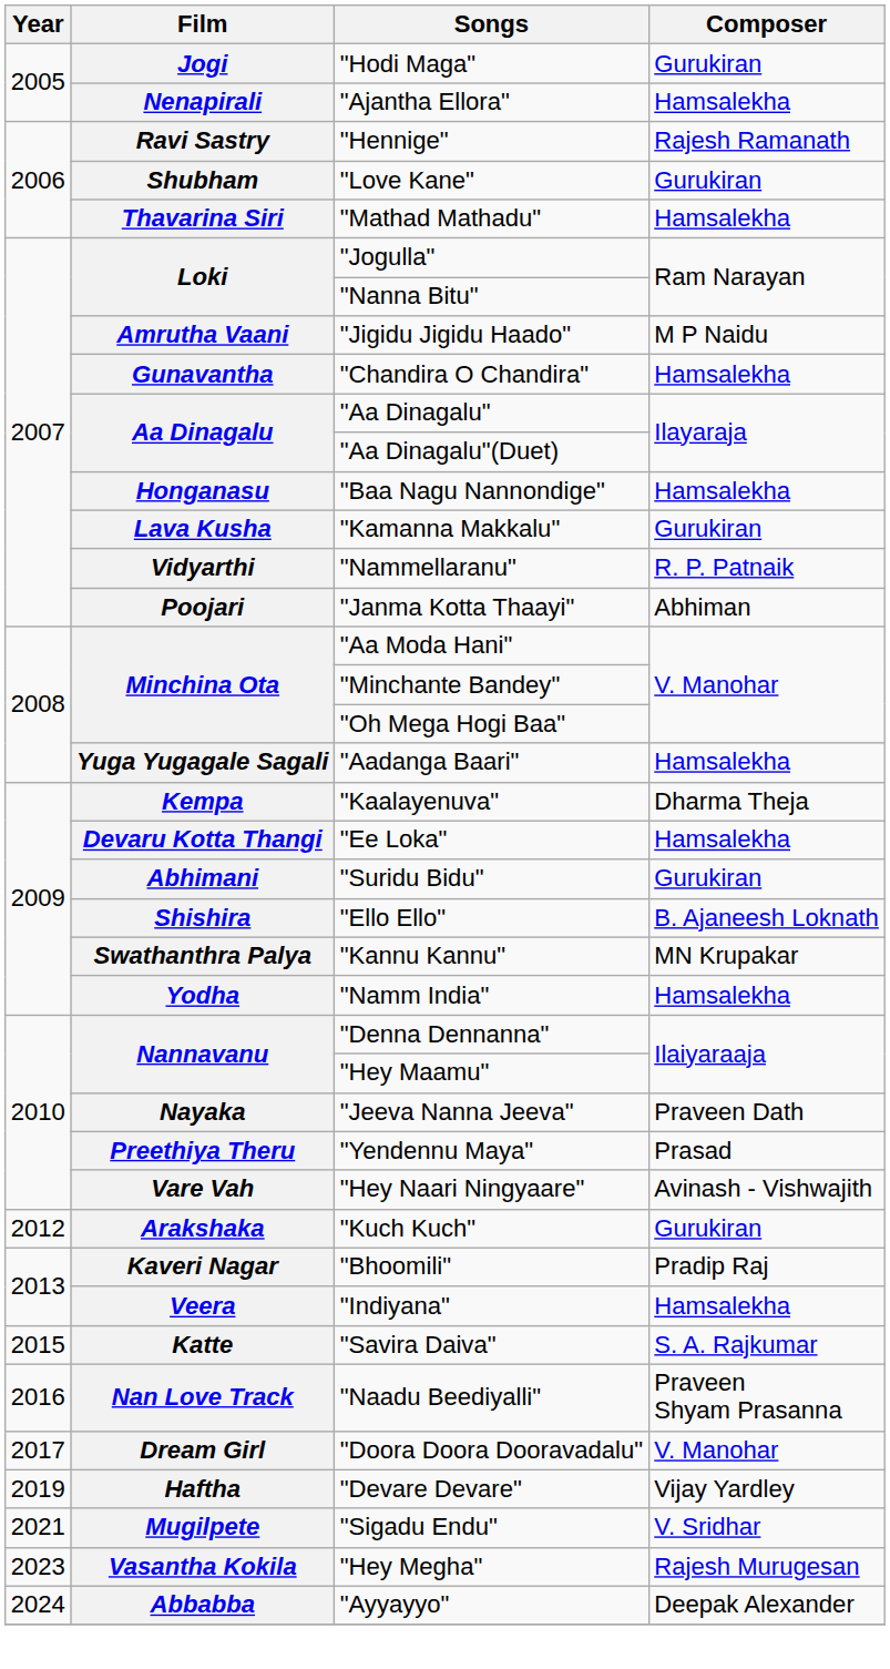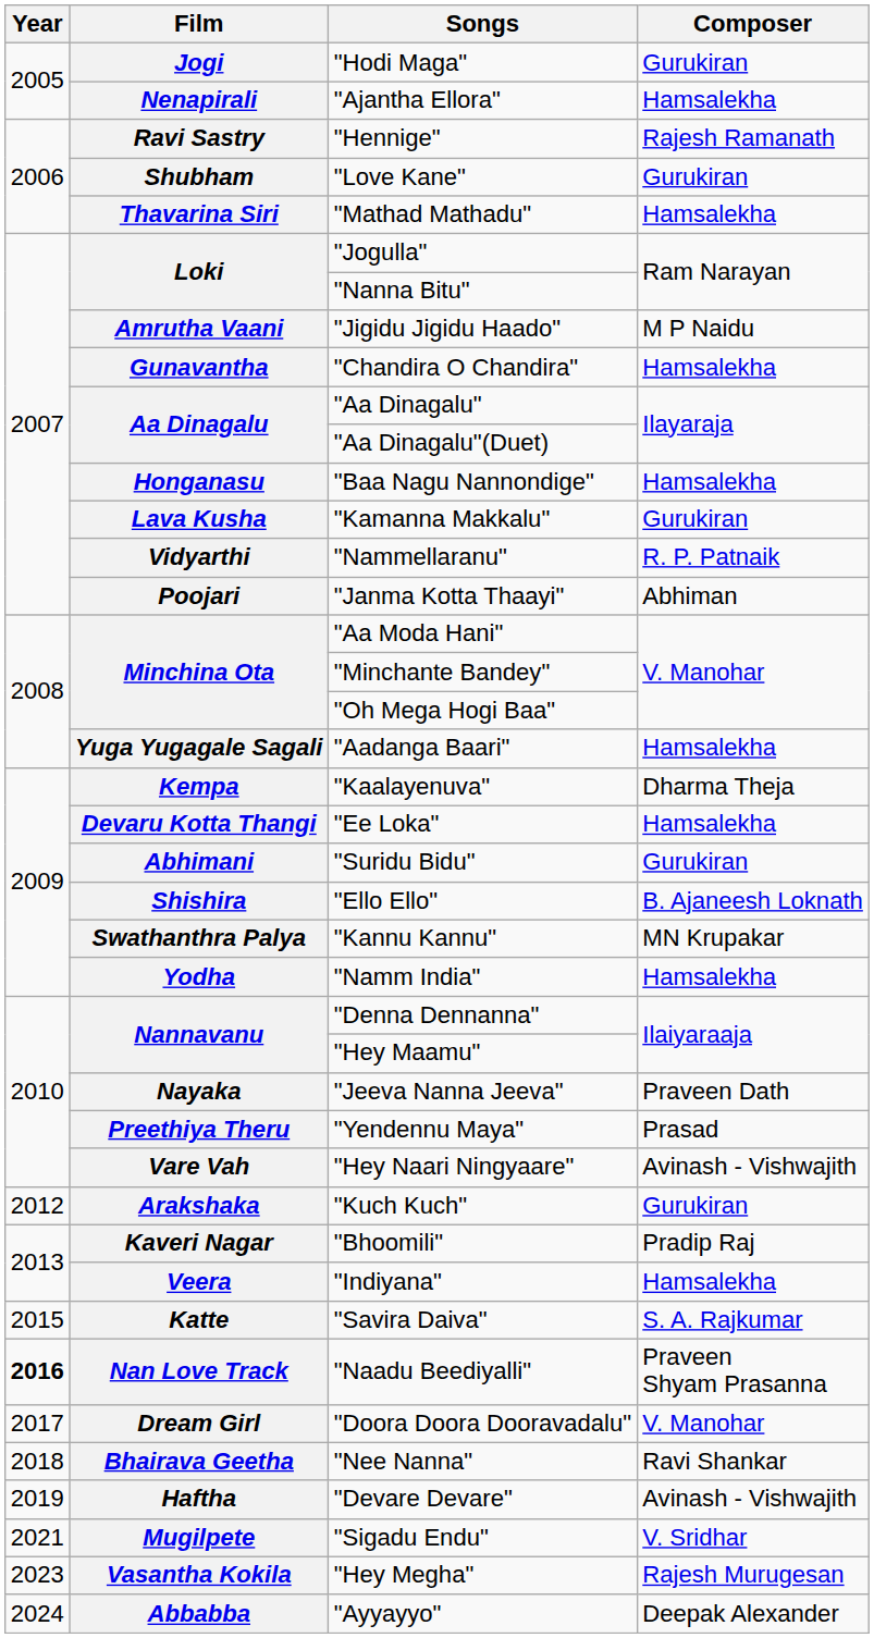 <table class="wikitable sortable">
 <tr>
 <th>Year</th>
 <th>Film</th>
 <th>Songs</th>
 <th>Composer</th>
 </tr>
 <tr>
 <td rowspan="2">2005</td>
 <th><a href='#'><em>Jogi</em></a></th>
 <td>"Hodi Maga"</td>
 <td><a href='#'>Gurukiran</a></td>
 </tr>
 <tr>
 <th><em><a href='#'>Nenapirali</a></em></th>
 <td>"Ajantha Ellora"</td>
 <td><a href='#'>Hamsalekha</a></td>
 </tr>
 <tr>
 <td rowspan="3">2006</td>
 <th><em>Ravi Sastry</em></th>
 <td>"Hennige"</td>
 <td><a href='#'>Rajesh Ramanath</a></td>
 </tr>
 <tr>
 <th><em>Shubham</em></th>
 <td>"Love Kane"</td>
 <td><a href='#'>Gurukiran</a></td>
 </tr>
 <tr>
 <th><em><a href='#'>Thavarina Siri</a></em></th>
 <td>"Mathad Mathadu"</td>
 <td><a href='#'>Hamsalekha</a></td>
 </tr>
 <tr>
 <td rowspan="10">2007</td>
 <th rowspan="2"><em>Loki</em></th>
 <td>"Jogulla"</td>
 <td rowspan="2">Ram Narayan</td>
 </tr>
 <tr>
 <td>"Nanna Bitu"</td>
 </tr>
 <tr>
 <th><em><a href='#'>Amrutha Vaani</a></em></th>
 <td>"Jigidu Jigidu Haado"</td>
 <td>M P Naidu</td>
 </tr>
 <tr>
 <th><em><a href='#'>Gunavantha</a></em></th>
 <td>"Chandira O Chandira"</td>
 <td><a href='#'>Hamsalekha</a></td>
 </tr>
 <tr>
 <th rowspan=2><em><a href='#'>Aa Dinagalu</a></em></th>
 <td>"Aa Dinagalu"</td>
 <td rowspan=2><a href='#'>Ilayaraja</a></td>
 </tr>
 <tr>
 <td>"Aa Dinagalu"(Duet)</td>
 </tr>
 <tr>
 <th><em><a href='#'>Honganasu</a></em></th>
 <td>"Baa Nagu Nannondige"</td>
 <td><a href='#'>Hamsalekha</a></td>
 </tr>
 <tr>
 <th><a href='#'><em>Lava Kusha</em></a></th>
 <td>"Kamanna Makkalu"</td>
 <td><a href='#'>Gurukiran</a></td>
 </tr>
 <tr>
 <th><em>Vidyarthi</em></th>
 <td>"Nammellaranu"</td>
 <td><a href='#'>R. P. Patnaik</a></td>
 </tr>
 <tr>
 <th><em>Poojari</em></th>
 <td>"Janma Kotta Thaayi"</td>
 <td>Abhiman</td>
 </tr>
 <tr>
 <td rowspan="4">2008</td>
 <th rowspan=3><a href='#'><em>Minchina Ota</em></a></th>
 <td>"Aa Moda Hani"</td>
 <td rowspan=3><a href='#'>V. Manohar</a></td>
 </tr>
 <tr>
 <td>"Minchante Bandey"</td>
 </tr>
 <tr>
 <td>"Oh Mega Hogi Baa"</td>
 </tr>
 <tr>
 <th><em>Yuga Yugagale Sagali</em></th>
 <td>"Aadanga Baari"</td>
 <td><a href='#'>Hamsalekha</a></td>
 </tr>
 <tr>
 <td rowspan="6">2009</td>
 <th><em><a href='#'>Kempa</a></em></th>
 <td>"Kaalayenuva"</td>
 <td>Dharma Theja</td>
 </tr>
 <tr>
 <th><a href='#'><em>Devaru Kotta Thangi</em></a></th>
 <td>"Ee Loka"</td>
 <td><a href='#'>Hamsalekha</a></td>
 </tr>
 <tr>
 <th><a href='#'><em>Abhimani</em></a></th>
 <td>"Suridu Bidu"</td>
 <td><a href='#'>Gurukiran</a></td>
 </tr>
 <tr>
 <th><a href='#'><em>Shishira</em></a></th>
 <td>"Ello Ello"</td>
 <td><a href='#'>B. Ajaneesh Loknath</a></td>
 </tr>
 <tr>
 <th><em>Swathanthra Palya</em></th>
 <td>"Kannu Kannu"</td>
 <td>MN Krupakar</td>
 </tr>
 <tr>
 <th><em><a href='#'>Yodha</a></em></th>
 <td>"Namm India"</td>
 <td><a href='#'>Hamsalekha</a></td>
 </tr>
 <tr>
 <td rowspan="5">2010</td>
 <th rowspan="2"><em><a href='#'>Nannavanu</a></em></th>
 <td>"Denna Dennanna"</td>
 <td rowspan="2"><a href='#'>Ilaiyaraaja</a></td>
 </tr>
 <tr>
 <td>"Hey Maamu"</td>
 </tr>
 <tr>
 <th><em>Nayaka</em></th>
 <td>"Jeeva Nanna Jeeva"</td>
 <td>Praveen Dath</td>
 </tr>
 <tr>
 <th><em><a href='#'>Preethiya Theru</a></em></th>
 <td>"Yendennu Maya"</td>
 <td>Prasad</td>
 </tr>
 <tr>
 <th><em>Vare Vah</em></th>
 <td>"Hey Naari Ningyaare"</td>
 <td>Avinash - Vishwajith</td>
 </tr>
 <tr>
 <td>2012</td>
 <th><em><a href='#'>Arakshaka</a></em></th>
 <td>"Kuch Kuch"</td>
 <td><a href='#'>Gurukiran</a></td>
 </tr>
 <tr>
 <td rowspan="2">2013</td>
 <th><em>Kaveri Nagar</em></th>
 <td>"Bhoomili"</td>
 <td>Pradip Raj</td>
 </tr>
 <tr>
 <th><em><a href='#'>Veera</a></em></th>
 <td>"Indiyana"</td>
 <td><a href='#'>Hamsalekha</a></td>
 </tr>
 <tr>
 <td>2015</td>
 <th><em>Katte</em></th>
 <td>"Savira Daiva"</td>
 <td><a href='#'>S. A. Rajkumar</a></td>
 </tr>
 <tr>
-<td>2016</td>
+<td><strong>2016</strong></td>
 <th><em><a href='#'>Nan Love Track</a></em></th>
 <td>"Naadu Beediyalli"</td>
 <td>Praveen<br>Shyam Prasanna</td>
 </tr>
 <tr>
 <td>2017</td>
 <th><em>Dream Girl</em></th>
 <td>"Doora Doora Dooravadalu"</td>
 <td><a href='#'>V. Manohar</a></td>
 </tr>
 <tr>
+<td>2018</td>
+<th><em><a href='#'>Bhairava Geetha</a></em></th>
+<td>"Nee Nanna"</td>
+<td>Ravi Shankar</td>
+</tr>
+<tr>
 <td>2019</td>
 <th><em>Haftha</em></th>
 <td>"Devare Devare"</td>
-<td>Vijay Yardley</td>
+<td>Avinash - Vishwajith</td>
 </tr>
 <tr>
 <td>2021</td>
 <th><em><a href='#'>Mugilpete</a></em></th>
 <td>"Sigadu Endu"</td>
 <td><a href='#'>V. Sridhar</a></td>
 </tr>
 <tr>
 <td>2023</td>
 <th><a href='#'><em>Vasantha Kokila</em></a></th>
 <td>"Hey Megha"</td>
 <td><a href='#'>Rajesh Murugesan</a></td>
 </tr>
 <tr>
 <td>2024</td>
 <th><em><a href='#'>Abbabba</a></em></th>
 <td>"Ayyayyo"</td>
 <td>Deepak Alexander</td>
 </tr>
 <tr>
 </tr>
 </table>
